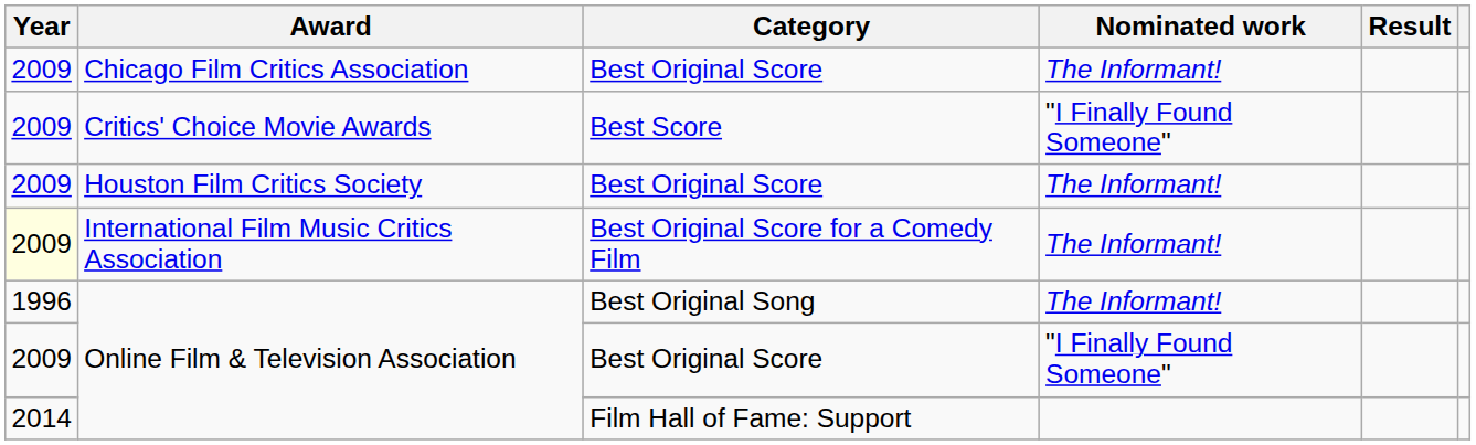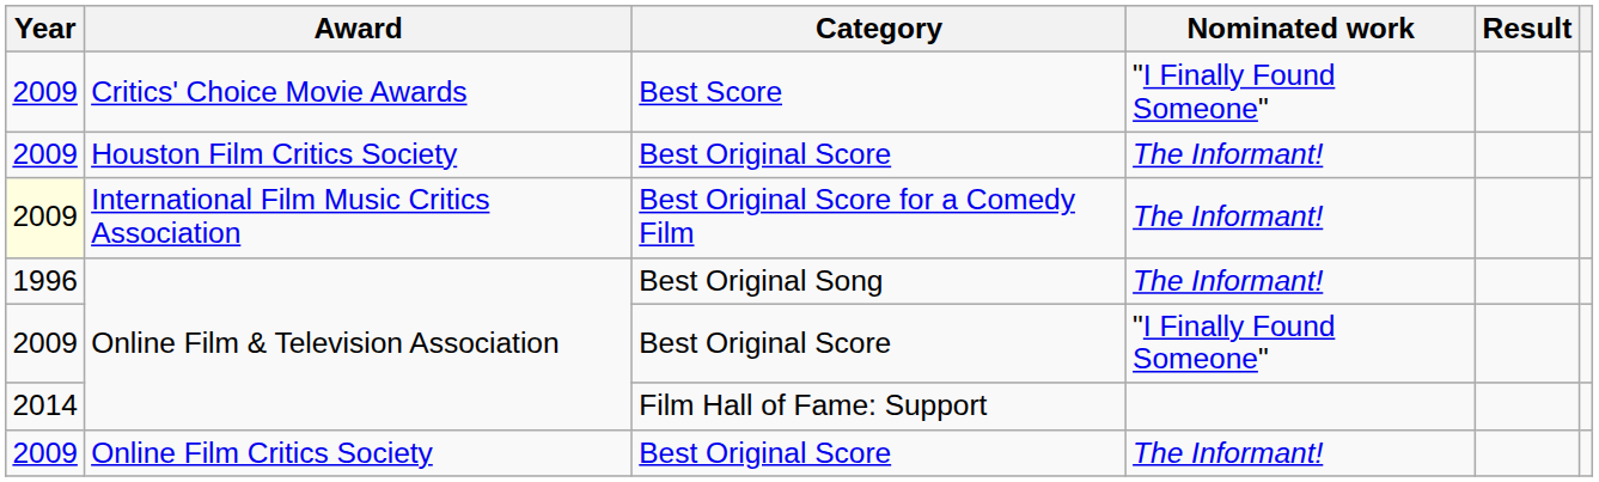 <table class="wikitable sortable plainrowheaders">
 <tr>
 <th scope="col">Year</th>
 <th scope="col">Award</th>
 <th scope="col">Category</th>
 <th scope="col">Nominated work</th>
 <th scope="col">Result</th>
 <th scope="col" class="unsortable"></th>
-</tr>
-<tr>
-<td><a href='#'>2009</a></td>
-<td><a href='#'>Chicago Film Critics Association</a></td>
-<td><a href='#'>Best Original Score</a></td>
-<td><em><a href='#'>The Informant!</a></em></td>
-<td></td>
-<td align="center"></td>
 </tr>
 <tr>
 <td><a href='#'>2009</a></td>
 <td><a href='#'>Critics' Choice Movie Awards</a></td>
 <td><a href='#'>Best Score</a></td>
 <td>"<a href='#'>I Finally Found Someone</a>" </td>
 <td></td>
 <td align="center"></td>
 </tr>
 <tr>
 <td><a href='#'>2009</a></td>
 <td><a href='#'>Houston Film Critics Society</a></td>
 <td><a href='#'>Best Original Score</a></td>
 <td><em><a href='#'>The Informant!</a></em></td>
 <td></td>
 <td align="center"></td>
 </tr>
 <tr>
 <td style="background: lightyellow;">2009</td>
 <td><a href='#'>International Film Music Critics Association</a></td>
 <td><a href='#'>Best Original Score for a Comedy Film</a></td>
 <td><em><a href='#'>The Informant!</a></em></td>
 <td></td>
 <td align="center"></td>
 </tr>
 <tr>
 <td>1996</td>
 <td rowspan=3>Online Film & Television Association</td>
 <td>Best Original Song</td>
 <td><em><a href='#'>The Informant!</a></em></td>
 <td></td>
 <td align="center"></td>
 </tr>
 <tr>
 <td>2009</td>
 <td>Best Original Score</td>
 <td>"<a href='#'>I Finally Found Someone</a>" </td>
 <td></td>
 <td align="center"></td>
 </tr>
 <tr>
 <td>2014</td>
 <td>Film Hall of Fame: Support</td>
 <td></td>
 <td></td>
 <td align="center"></td>
 </tr>
+<tr>
+<td><a href='#'>2009</a></td>
+<td><a href='#'>Online Film Critics Society</a></td>
+<td><a href='#'>Best Original Score</a></td>
+<td><em><a href='#'>The Informant!</a></em></td>
+<td></td>
+<td align="center"></td>
+</tr>
 </table>
